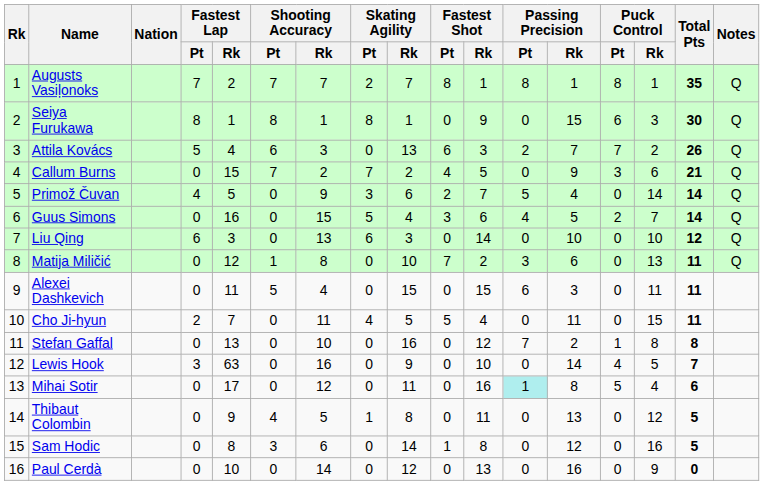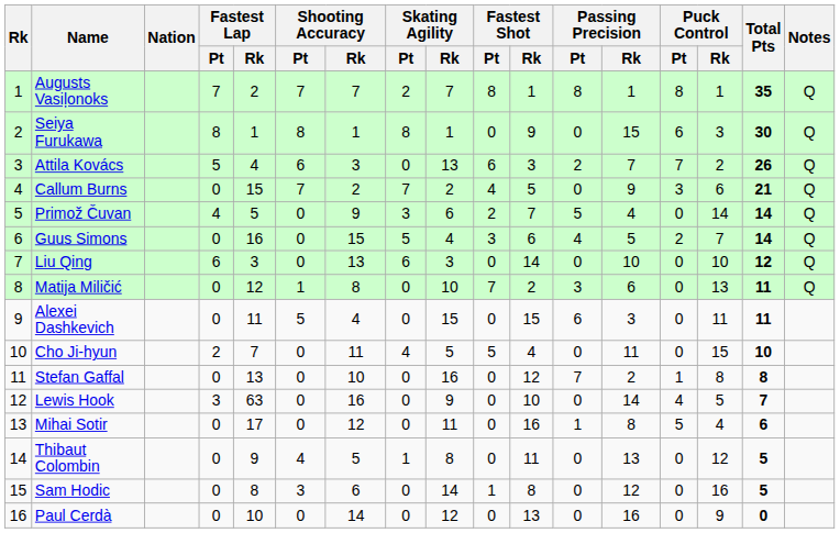 <table class="wikitable sortable" style="text-align:center">
 <tr>
 <th rowspan=2>Rk</th>
 <th rowspan=2>Name</th>
 <th rowspan=2>Nation</th>
 <th colspan=2>Fastest Lap</th>
 <th colspan=2>Shooting Accuracy</th>
 <th colspan=2>Skating Agility</th>
 <th colspan=2>Fastest Shot</th>
 <th colspan=2>Passing Precision</th>
 <th colspan=2>Puck Control</th>
 <th rowspan=2>Total<br>Pts</th>
 <th rowspan=2>Notes</th>
 </tr>
 <tr>
 <th>Pt</th>
 <th>Rk</th>
 <th>Pt</th>
 <th>Rk</th>
 <th>Pt</th>
 <th>Rk</th>
 <th>Pt</th>
 <th>Rk</th>
 <th>Pt</th>
 <th>Rk</th>
 <th>Pt</th>
 <th>Rk</th>
 </tr>
 <tr bgcolor=ccffcc>
 <td>1</td>
 <td align=left><a href='#'>Augusts Vasiļonoks</a></td>
 <td align=left></td>
 <td>7</td>
 <td>2</td>
 <td>7</td>
 <td>7</td>
 <td>2</td>
 <td>7</td>
 <td>8</td>
 <td>1</td>
 <td>8</td>
 <td>1</td>
 <td>8</td>
 <td>1</td>
 <td><strong>35</strong></td>
 <td>Q</td>
 </tr>
 <tr bgcolor=ccffcc>
 <td>2</td>
 <td align=left><a href='#'>Seiya Furukawa</a></td>
 <td align=left></td>
 <td>8</td>
 <td>1</td>
 <td>8</td>
 <td>1</td>
 <td>8</td>
 <td>1</td>
 <td>0</td>
 <td>9</td>
 <td>0</td>
 <td>15</td>
 <td>6</td>
 <td>3</td>
 <td><strong>30</strong></td>
 <td>Q</td>
 </tr>
 <tr bgcolor=ccffcc>
 <td>3</td>
 <td align=left><a href='#'>Attila Kovács</a></td>
 <td align=left></td>
 <td>5</td>
 <td>4</td>
 <td>6</td>
 <td>3</td>
 <td>0</td>
 <td>13</td>
 <td>6</td>
 <td>3</td>
 <td>2</td>
 <td>7</td>
 <td>7</td>
 <td>2</td>
 <td><strong>26</strong></td>
 <td>Q</td>
 </tr>
 <tr bgcolor=ccffcc>
 <td>4</td>
 <td align=left><a href='#'>Callum Burns</a></td>
 <td align=left></td>
 <td>0</td>
 <td>15</td>
 <td>7</td>
 <td>2</td>
 <td>7</td>
 <td>2</td>
 <td>4</td>
 <td>5</td>
 <td>0</td>
 <td>9</td>
 <td>3</td>
 <td>6</td>
 <td><strong>21</strong></td>
 <td>Q</td>
 </tr>
 <tr bgcolor=ccffcc>
 <td>5</td>
 <td align=left><a href='#'>Primož Čuvan</a></td>
 <td align=left></td>
 <td>4</td>
 <td>5</td>
 <td>0</td>
 <td>9</td>
 <td>3</td>
 <td>6</td>
 <td>2</td>
 <td>7</td>
 <td>5</td>
 <td>4</td>
 <td>0</td>
 <td>14</td>
 <td><strong>14</strong></td>
 <td>Q</td>
 </tr>
 <tr bgcolor=ccffcc>
 <td>6</td>
 <td align=left><a href='#'>Guus Simons</a></td>
 <td align=left></td>
 <td>0</td>
 <td>16</td>
 <td>0</td>
 <td>15</td>
 <td>5</td>
 <td>4</td>
 <td>3</td>
 <td>6</td>
 <td>4</td>
 <td>5</td>
 <td>2</td>
 <td>7</td>
 <td><strong>14</strong></td>
 <td>Q</td>
 </tr>
 <tr bgcolor=ccffcc>
 <td>7</td>
 <td align=left><a href='#'>Liu Qing</a></td>
 <td align=left></td>
 <td>6</td>
 <td>3</td>
 <td>0</td>
 <td>13</td>
 <td>6</td>
 <td>3</td>
 <td>0</td>
 <td>14</td>
 <td>0</td>
 <td>10</td>
 <td>0</td>
 <td>10</td>
 <td><strong>12</strong></td>
 <td>Q</td>
 </tr>
 <tr bgcolor=ccffcc>
 <td>8</td>
 <td align=left><a href='#'>Matija Miličić</a></td>
 <td align=left></td>
 <td>0</td>
 <td>12</td>
 <td>1</td>
 <td>8</td>
 <td>0</td>
 <td>10</td>
 <td>7</td>
 <td>2</td>
 <td>3</td>
 <td>6</td>
 <td>0</td>
 <td>13</td>
 <td><strong>11</strong></td>
 <td>Q</td>
 </tr>
 <tr>
 <td>9</td>
 <td align=left><a href='#'>Alexei Dashkevich</a></td>
 <td align=left></td>
 <td>0</td>
 <td>11</td>
 <td>5</td>
 <td>4</td>
 <td>0</td>
 <td>15</td>
 <td>0</td>
 <td>15</td>
 <td>6</td>
 <td>3</td>
 <td>0</td>
 <td>11</td>
 <td><strong>11</strong></td>
 <td></td>
 </tr>
 <tr>
 <td>10</td>
 <td align=left><a href='#'>Cho Ji-hyun</a></td>
 <td align=left></td>
 <td>2</td>
 <td>7</td>
 <td>0</td>
 <td>11</td>
 <td>4</td>
 <td>5</td>
 <td>5</td>
 <td>4</td>
 <td>0</td>
 <td>11</td>
 <td>0</td>
 <td>15</td>
-<td><strong>11</strong></td>
+<td><strong>10</strong></td>
 <td></td>
 </tr>
 <tr>
 <td>11</td>
 <td align=left><a href='#'>Stefan Gaffal</a></td>
 <td align=left></td>
 <td>0</td>
 <td>13</td>
 <td>0</td>
 <td>10</td>
 <td>0</td>
 <td>16</td>
 <td>0</td>
 <td>12</td>
 <td>7</td>
 <td>2</td>
 <td>1</td>
 <td>8</td>
 <td><strong>8</strong></td>
 <td></td>
 </tr>
 <tr>
 <td>12</td>
 <td align=left><a href='#'>Lewis Hook</a></td>
 <td align=left></td>
 <td>3</td>
 <td>63</td>
 <td>0</td>
 <td>16</td>
 <td>0</td>
 <td>9</td>
 <td>0</td>
 <td>10</td>
 <td>0</td>
 <td>14</td>
 <td>4</td>
 <td>5</td>
 <td><strong>7</strong></td>
 <td></td>
 </tr>
 <tr>
 <td>13</td>
 <td align=left><a href='#'>Mihai Sotir</a></td>
 <td align=left></td>
 <td>0</td>
 <td>17</td>
 <td>0</td>
 <td>12</td>
 <td>0</td>
 <td>11</td>
 <td>0</td>
 <td>16</td>
-<td style="background: paleturquoise;">1</td>
+<td>1</td>
 <td>8</td>
 <td>5</td>
 <td>4</td>
 <td><strong>6</strong></td>
 <td></td>
 </tr>
 <tr>
 <td>14</td>
 <td align=left><a href='#'>Thibaut Colombin</a></td>
 <td align=left></td>
 <td>0</td>
 <td>9</td>
 <td>4</td>
 <td>5</td>
 <td>1</td>
 <td>8</td>
 <td>0</td>
 <td>11</td>
 <td>0</td>
 <td>13</td>
 <td>0</td>
 <td>12</td>
 <td><strong>5</strong></td>
 <td></td>
 </tr>
 <tr>
 <td>15</td>
 <td align=left><a href='#'>Sam Hodic</a></td>
 <td align=left></td>
 <td>0</td>
 <td>8</td>
 <td>3</td>
 <td>6</td>
 <td>0</td>
 <td>14</td>
 <td>1</td>
 <td>8</td>
 <td>0</td>
 <td>12</td>
 <td>0</td>
 <td>16</td>
 <td><strong>5</strong></td>
 <td></td>
 </tr>
 <tr>
 <td>16</td>
 <td align=left><a href='#'>Paul Cerdà</a></td>
 <td align=left></td>
 <td>0</td>
 <td>10</td>
 <td>0</td>
 <td>14</td>
 <td>0</td>
 <td>12</td>
 <td>0</td>
 <td>13</td>
 <td>0</td>
 <td>16</td>
 <td>0</td>
 <td>9</td>
 <td><strong>0</strong></td>
 <td></td>
 </tr>
 </table>
